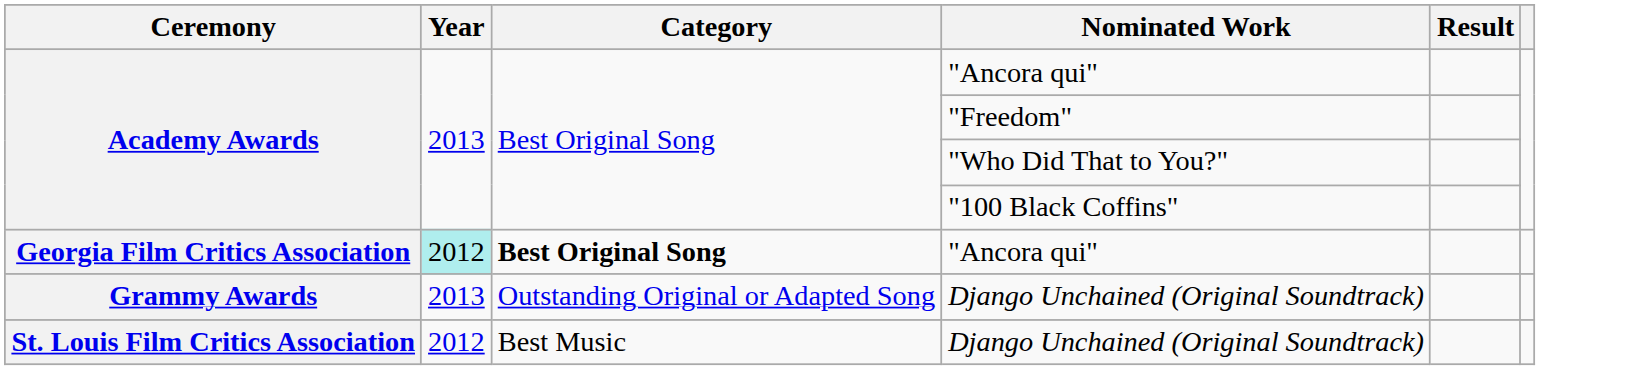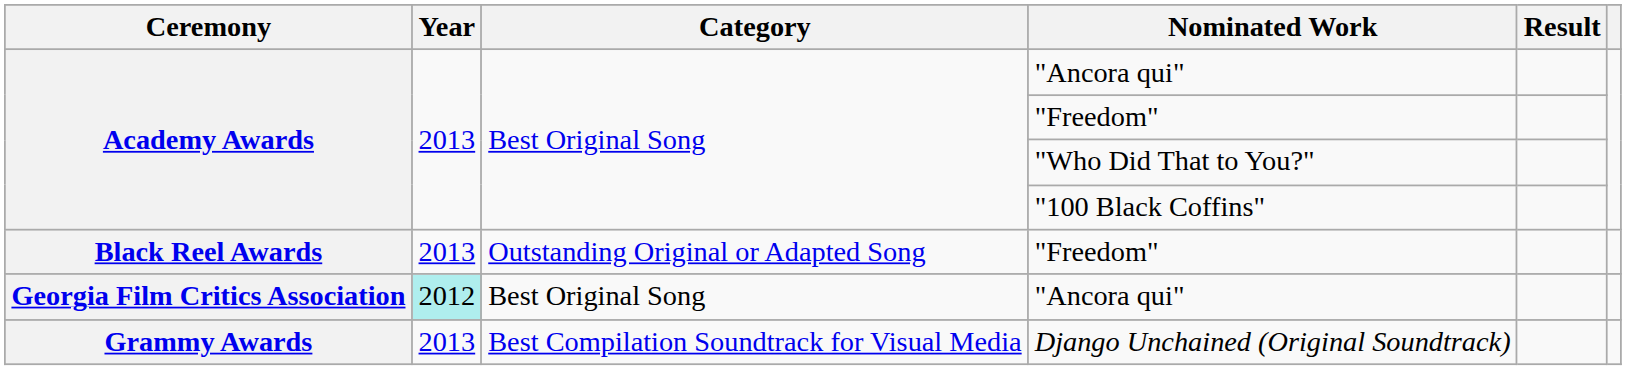 <table class="wikitable">
 <tr>
 <th>Ceremony</th>
 <th>Year</th>
 <th>Category</th>
 <th>Nominated Work</th>
 <th>Result</th>
 <th></th>
 </tr>
 <tr>
 <th rowspan="4"><a href='#'>Academy Awards</a></th>
 <td rowspan="4"><a href='#'>2013</a></td>
 <td rowspan="4"><a href='#'>Best Original Song</a></td>
 <td>"Ancora qui" </td>
 <td></td>
 <td rowspan="4"></td>
 </tr>
 <tr>
 <td>"Freedom" </td>
 <td></td>
 </tr>
 <tr>
 <td>"Who Did That to You?" </td>
 <td></td>
 </tr>
 <tr>
 <td>"100 Black Coffins" </td>
 <td></td>
 </tr>
 <tr>
+<th><a href='#'>Black Reel Awards</a></th>
+<td><a href='#'>2013</a></td>
+<td><a href='#'>Outstanding Original or Adapted Song</a></td>
+<td>"Freedom" </td>
+<td></td>
+<td></td>
+</tr>
+<tr>
 <th rowspan="1"><a href='#'>Georgia Film Critics Association</a></th>
 <td style="background: paleturquoise;">2012</td>
-<td><strong>Best Original Song</strong></td>
+<td>Best Original Song</td>
 <td rowspan="1">"Ancora qui"</td>
 <td></td>
 <td></td>
 </tr>
 <tr>
 <th rowspan="1"><a href='#'>Grammy Awards</a></th>
 <td><a href='#'>2013</a></td>
-<td><a href='#'>Outstanding Original or Adapted Song</a></td>
-<td rowspan="1"><em>Django Unchained (Original Soundtrack)</em></td>
-<td></td>
-<td></td>
-</tr>
-<tr>
-<th rowspan="1"><a href='#'>St. Louis Film Critics Association</a></th>
-<td><a href='#'>2012</a></td>
-<td>Best Music</td>
+<td><a href='#'>Best Compilation Soundtrack for Visual Media</a></td>
 <td rowspan="1"><em>Django Unchained (Original Soundtrack)</em></td>
 <td></td>
 <td></td>
 </tr>
 </table>
